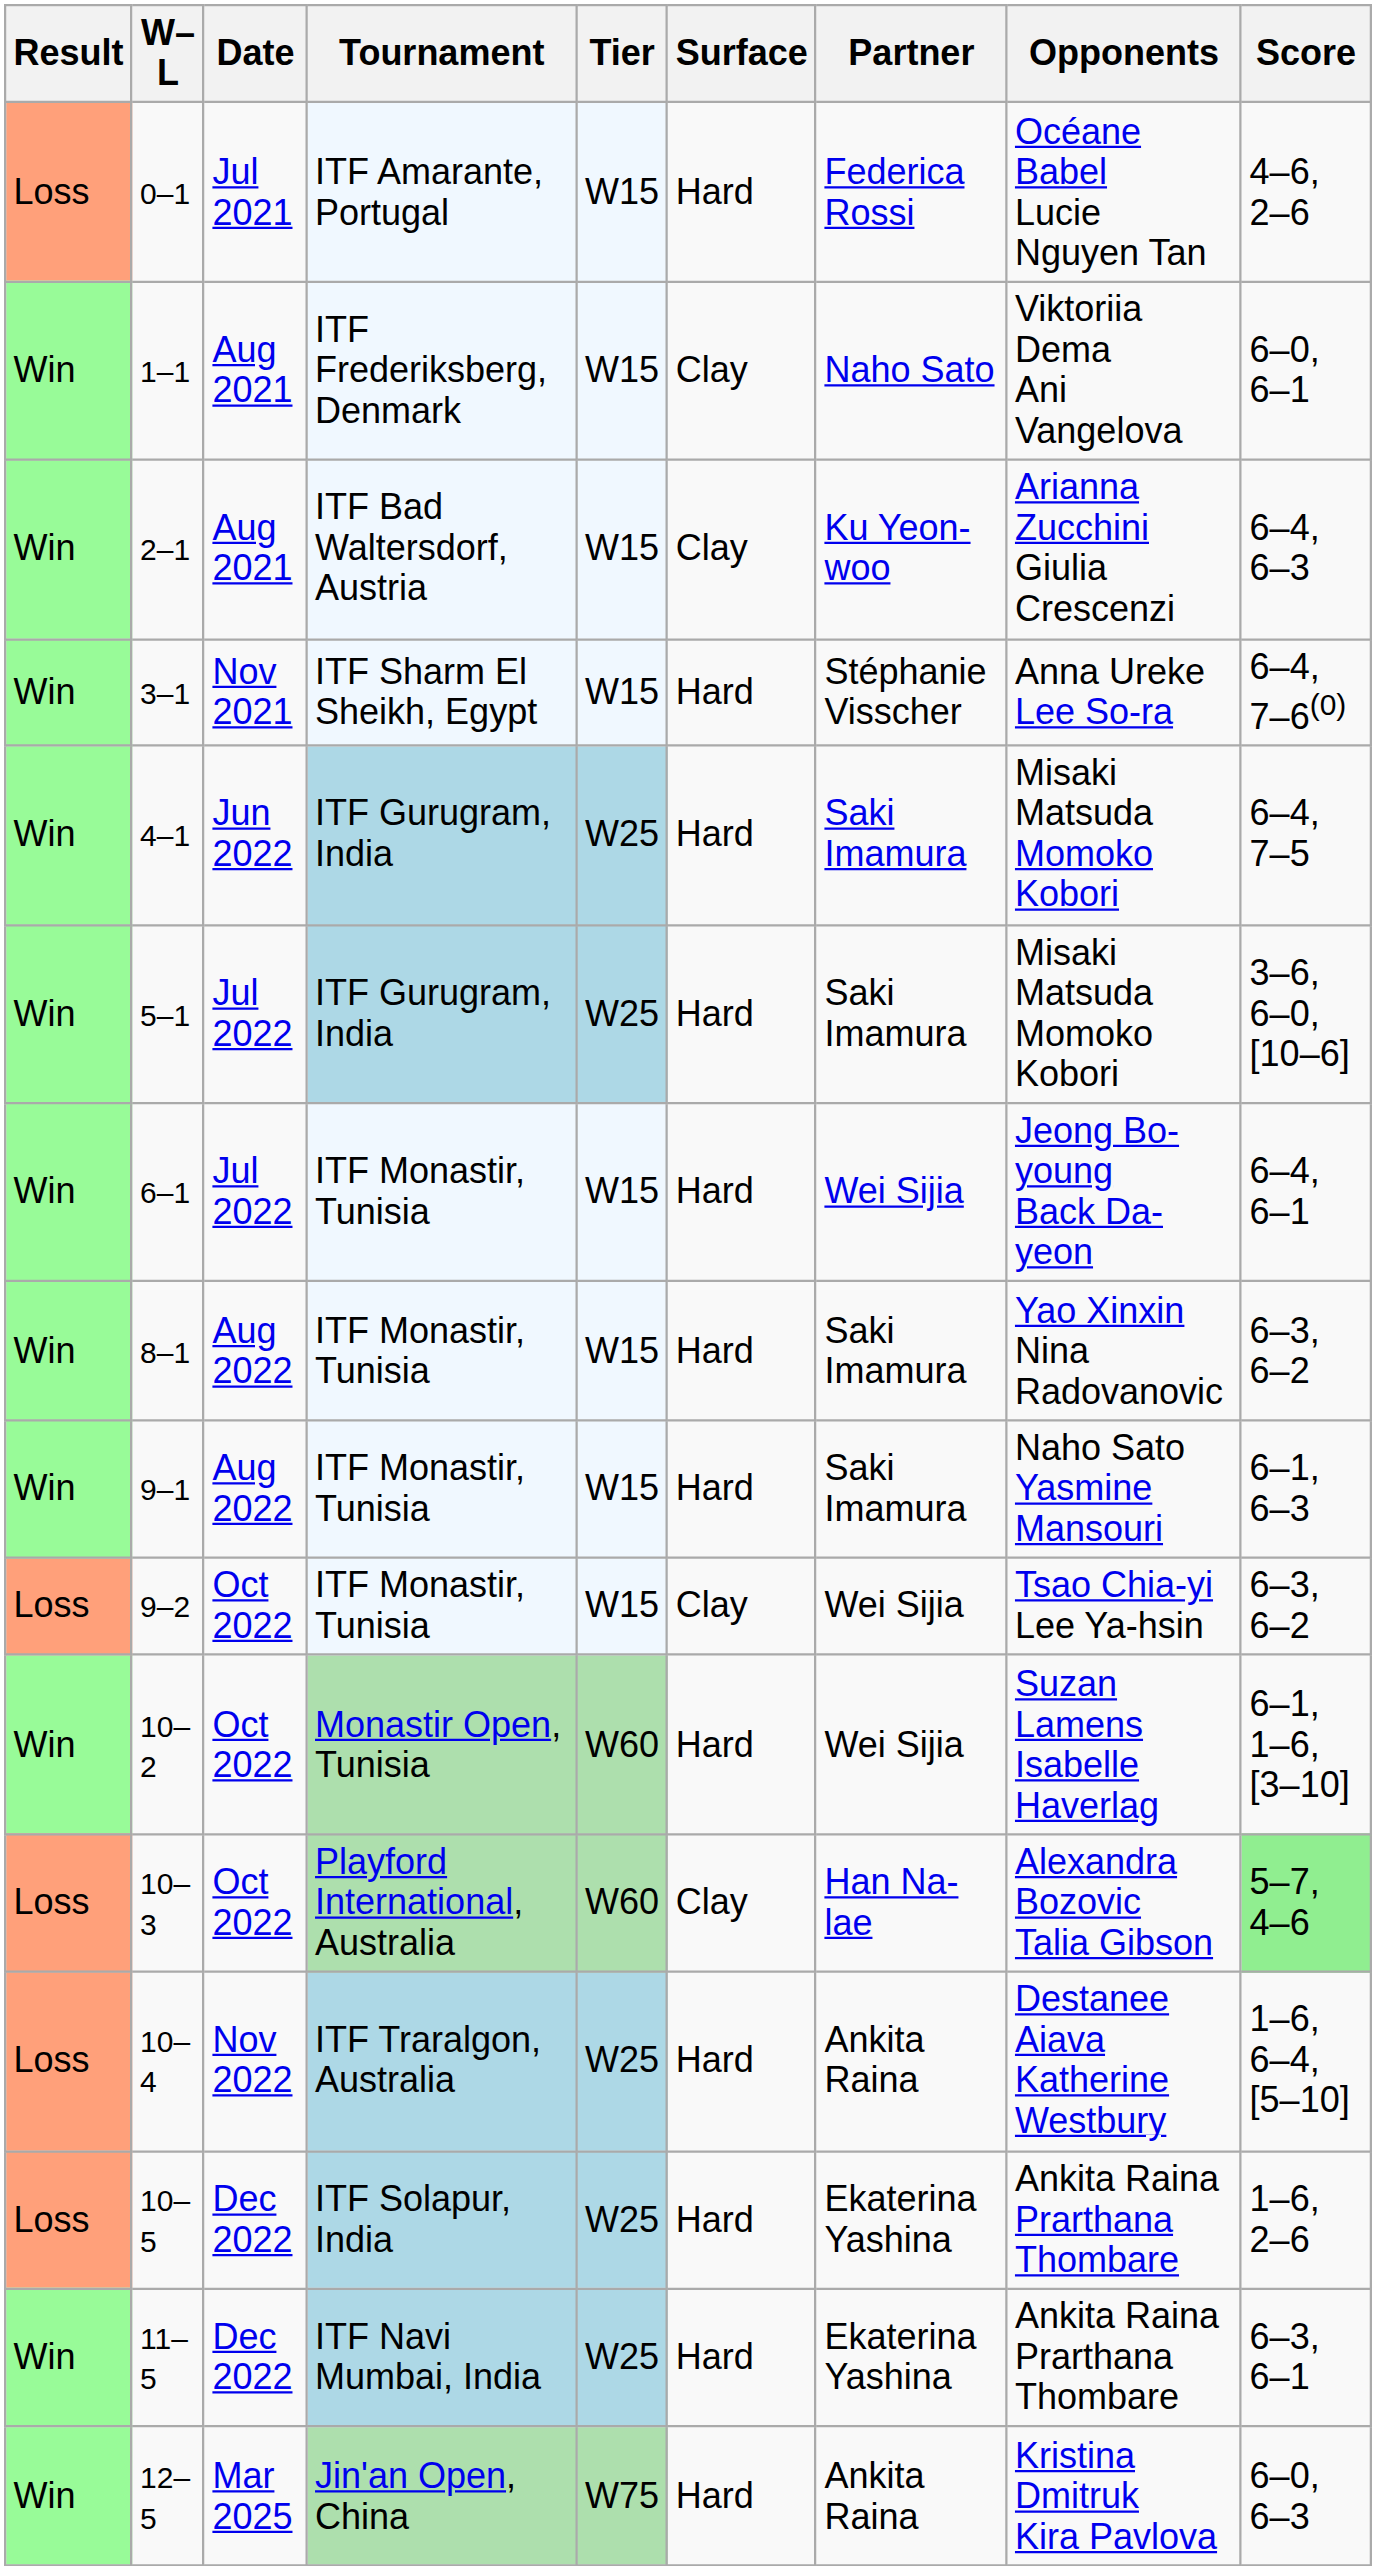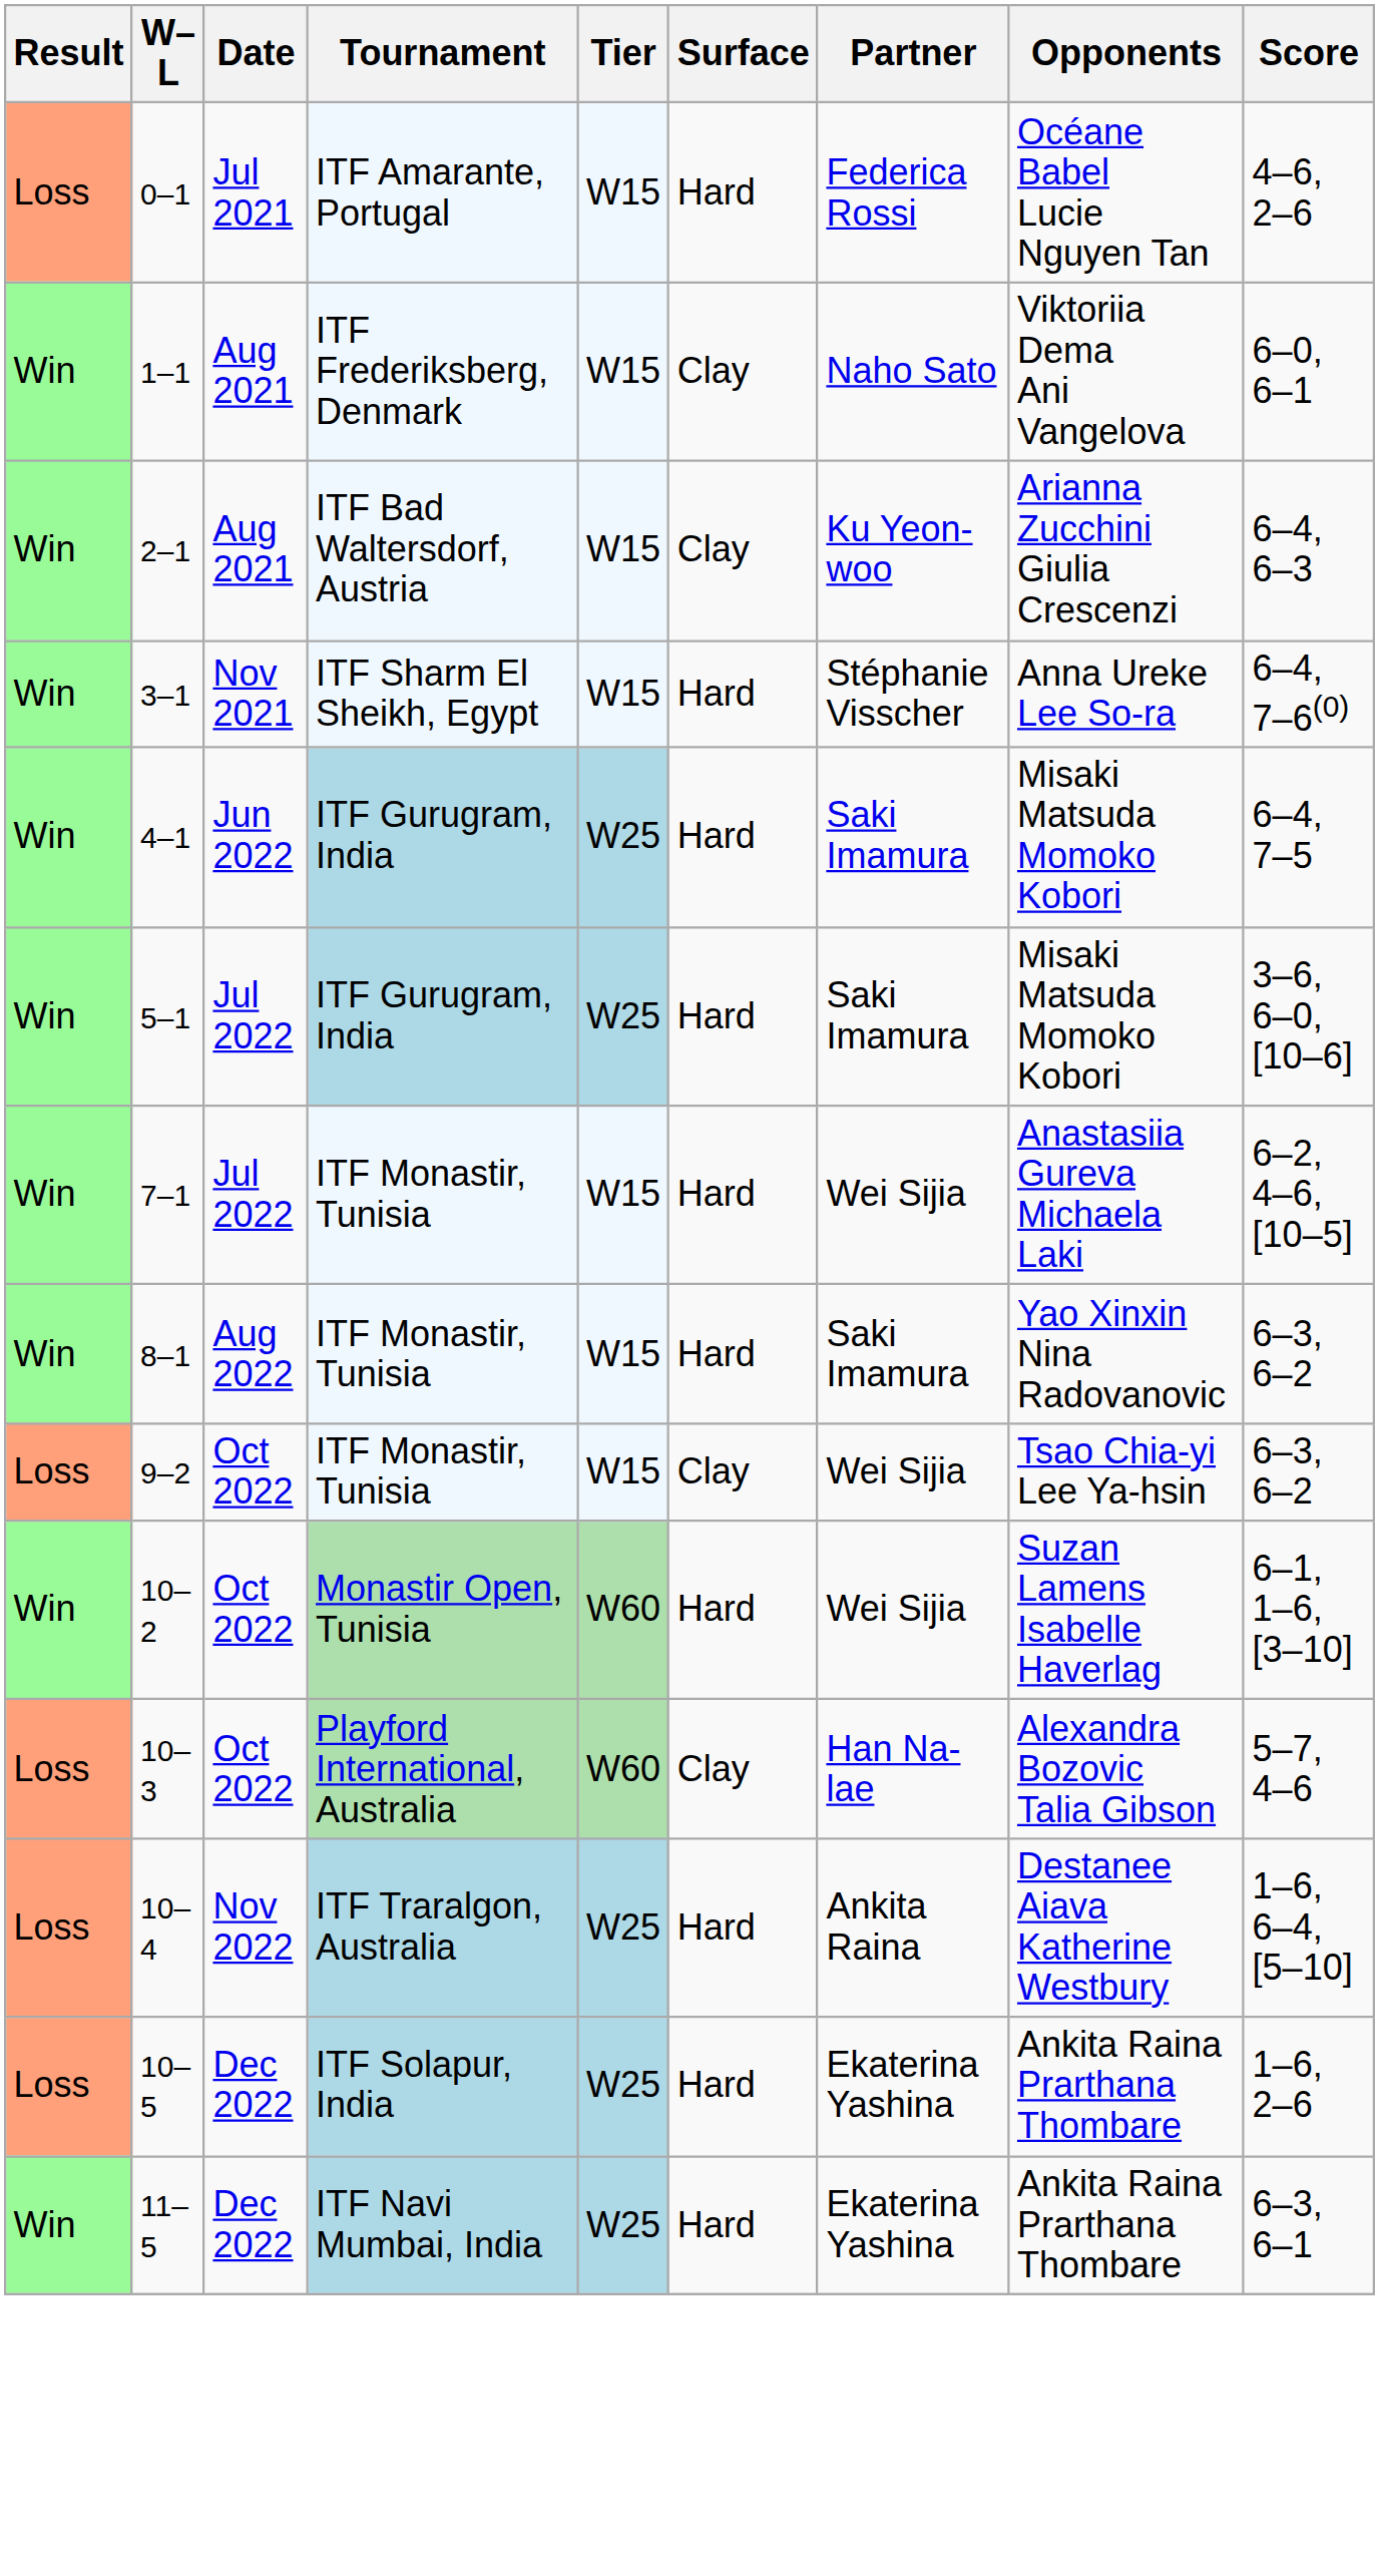 <table class="sortable wikitable">
 <tr>
 <th>Result</th>
 <th class="unsortable">W–L</th>
 <th>Date</th>
 <th>Tournament</th>
 <th>Tier</th>
 <th>Surface</th>
 <th>Partner</th>
 <th>Opponents</th>
 <th class="unsortable">Score</th>
 </tr>
 <tr>
 <td style="background:#ffa07a;">Loss</td>
 <td><small>0–1</small></td>
 <td><a href='#'>Jul 2021</a></td>
 <td style="background:#f0f8ff;">ITF Amarante, Portugal</td>
 <td style="background:#f0f8ff;">W15</td>
 <td>Hard</td>
 <td> <a href='#'>Federica Rossi</a></td>
 <td> <a href='#'>Océane Babel</a> <br>  Lucie Nguyen Tan</td>
 <td>4–6, 2–6</td>
 </tr>
 <tr>
 <td style="background:#98fb98;">Win</td>
 <td><small>1–1</small></td>
 <td><a href='#'>Aug 2021</a></td>
 <td style="background:#f0f8ff;">ITF Frederiksberg, Denmark</td>
 <td style="background:#f0f8ff;">W15</td>
 <td>Clay</td>
 <td> <a href='#'>Naho Sato</a></td>
 <td> Viktoriia Dema <br>  Ani Vangelova</td>
 <td>6–0, 6–1</td>
 </tr>
 <tr>
 <td style="background:#98fb98;">Win</td>
 <td><small>2–1</small></td>
 <td><a href='#'>Aug 2021</a></td>
 <td style="background:#f0f8ff;">ITF Bad Waltersdorf, Austria</td>
 <td style="background:#f0f8ff;">W15</td>
 <td>Clay</td>
 <td> <a href='#'>Ku Yeon-woo</a></td>
 <td> <a href='#'>Arianna Zucchini</a> <br>  Giulia Crescenzi</td>
 <td>6–4, 6–3</td>
 </tr>
 <tr>
 <td style="background:#98fb98;">Win</td>
 <td><small>3–1</small></td>
 <td><a href='#'>Nov 2021</a></td>
 <td style="background:#f0f8ff;">ITF Sharm El Sheikh, Egypt</td>
 <td style="background:#f0f8ff;">W15</td>
 <td>Hard</td>
 <td> Stéphanie Visscher</td>
 <td> Anna Ureke <br>  <a href='#'>Lee So-ra</a></td>
 <td>6–4, 7–6<sup>(0)</sup></td>
 </tr>
 <tr>
 <td style="background:#98fb98;">Win</td>
 <td><small>4–1</small></td>
 <td><a href='#'>Jun 2022</a></td>
 <td style="background:lightblue;">ITF Gurugram, India</td>
 <td style="background:lightblue;">W25</td>
 <td>Hard</td>
 <td> <a href='#'>Saki Imamura</a></td>
 <td> Misaki Matsuda <br>  <a href='#'>Momoko Kobori</a></td>
 <td>6–4, 7–5</td>
 </tr>
 <tr>
 <td style="background:#98fb98;">Win</td>
 <td><small>5–1</small></td>
 <td><a href='#'>Jul 2022</a></td>
 <td style="background:lightblue;">ITF Gurugram, India</td>
 <td style="background:lightblue;">W25</td>
 <td>Hard</td>
 <td> Saki Imamura</td>
 <td> Misaki Matsuda <br>  Momoko Kobori</td>
 <td>3–6, 6–0, [10–6]</td>
 </tr>
 <tr>
 <td style="background:#98fb98;">Win</td>
-<td><small>6–1</small></td>
+<td><small>7–1</small></td>
 <td><a href='#'>Jul 2022</a></td>
 <td style="background:#f0f8ff;">ITF Monastir, Tunisia</td>
 <td style="background:#f0f8ff;">W15</td>
 <td>Hard</td>
-<td> <a href='#'>Wei Sijia</a></td>
-<td> <a href='#'>Jeong Bo-young</a> <br>  <a href='#'>Back Da-yeon</a></td>
-<td>6–4, 6–1</td>
+<td> Wei Sijia</td>
+<td> <a href='#'>Anastasiia Gureva</a> <br>  <a href='#'>Michaela Laki</a></td>
+<td>6–2, 4–6, [10–5]</td>
 </tr>
 <tr>
 <td style="background:#98fb98;">Win</td>
 <td><small>8–1</small></td>
 <td><a href='#'>Aug 2022</a></td>
 <td style="background:#f0f8ff;">ITF Monastir, Tunisia</td>
 <td style="background:#f0f8ff;">W15</td>
 <td>Hard</td>
 <td> Saki Imamura</td>
 <td> <a href='#'>Yao Xinxin</a> <br>  Nina Radovanovic</td>
 <td>6–3, 6–2</td>
-</tr>
-<tr>
-<td style="background:#98fb98;">Win</td>
-<td><small>9–1</small></td>
-<td><a href='#'>Aug 2022</a></td>
-<td style="background:#f0f8ff;">ITF Monastir, Tunisia</td>
-<td style="background:#f0f8ff;">W15</td>
-<td>Hard</td>
-<td> Saki Imamura</td>
-<td> Naho Sato <br>  <a href='#'>Yasmine Mansouri</a></td>
-<td>6–1, 6–3</td>
 </tr>
 <tr>
 <td style="background:#ffa07a;">Loss</td>
 <td><small>9–2</small></td>
 <td><a href='#'>Oct 2022</a></td>
 <td style="background:#f0f8ff;">ITF Monastir, Tunisia</td>
 <td style="background:#f0f8ff;">W15</td>
 <td>Clay</td>
 <td> Wei Sijia</td>
 <td> <a href='#'>Tsao Chia-yi</a> <br>  Lee Ya-hsin</td>
 <td>6–3, 6–2</td>
 </tr>
 <tr>
 <td style="background:#98fb98;">Win</td>
 <td><small>10–2</small></td>
 <td><a href='#'>Oct 2022</a></td>
 <td style="background:#addfad;"><a href='#'>Monastir Open</a>, Tunisia</td>
 <td style="background:#addfad;">W60</td>
 <td>Hard</td>
 <td> Wei Sijia</td>
 <td> <a href='#'>Suzan Lamens</a> <br>  <a href='#'>Isabelle Haverlag</a></td>
 <td>6–1, 1–6, [3–10]</td>
 </tr>
 <tr>
 <td bgcolor=ffa07a>Loss</td>
 <td><small>10–3</small></td>
 <td><a href='#'>Oct 2022</a></td>
 <td style="background:#addfad;"><a href='#'>Playford International</a>, Australia</td>
 <td style="background:#addfad;">W60</td>
 <td>Clay</td>
 <td> <a href='#'>Han Na-lae</a></td>
 <td> <a href='#'>Alexandra Bozovic</a> <br>  <a href='#'>Talia Gibson</a></td>
-<td style="background: lightgreen;">5–7, 4–6</td>
+<td>5–7, 4–6</td>
 </tr>
 <tr>
 <td bgcolor=FFA07A>Loss</td>
 <td><small>10–4</small></td>
 <td><a href='#'>Nov 2022</a></td>
 <td style="background:lightblue;">ITF Traralgon, Australia</td>
 <td style="background:lightblue;">W25</td>
 <td>Hard</td>
 <td> Ankita Raina</td>
 <td> <a href='#'>Destanee Aiava</a> <br>  <a href='#'>Katherine Westbury</a></td>
 <td>1–6, 6–4, [5–10]</td>
 </tr>
 <tr>
 <td style="background:#ffa07a">Loss</td>
 <td><small>10–5</small></td>
 <td><a href='#'>Dec 2022</a></td>
 <td style="background:lightblue;">ITF Solapur, India</td>
 <td style="background:lightblue;">W25</td>
 <td>Hard</td>
 <td> Ekaterina Yashina</td>
 <td> Ankita Raina <br>  <a href='#'>Prarthana Thombare</a></td>
 <td>1–6, 2–6</td>
 </tr>
 <tr>
 <td style="background:#98fb98;">Win</td>
 <td><small>11–5</small></td>
 <td><a href='#'>Dec 2022</a></td>
 <td style="background:lightblue;">ITF Navi Mumbai, India</td>
 <td style="background:lightblue;">W25</td>
 <td>Hard</td>
 <td> Ekaterina Yashina</td>
 <td> Ankita Raina <br>  Prarthana Thombare</td>
 <td>6–3, 6–1</td>
 </tr>
 <tr>
-<td style="background:#98fb98;">Win</td>
-<td><small>12–5</small></td>
-<td><a href='#'>Mar 2025</a></td>
-<td style="background:#addfad;"><a href='#'>Jin'an Open</a>, China</td>
-<td style="background:#addfad;">W75</td>
-<td>Hard</td>
-<td> Ankita Raina</td>
-<td> <a href='#'>Kristina Dmitruk</a> <br>  <a href='#'>Kira Pavlova</a></td>
-<td>6–0, 6–3</td>
-</tr>
-<tr>
 </tr>
 </table>
